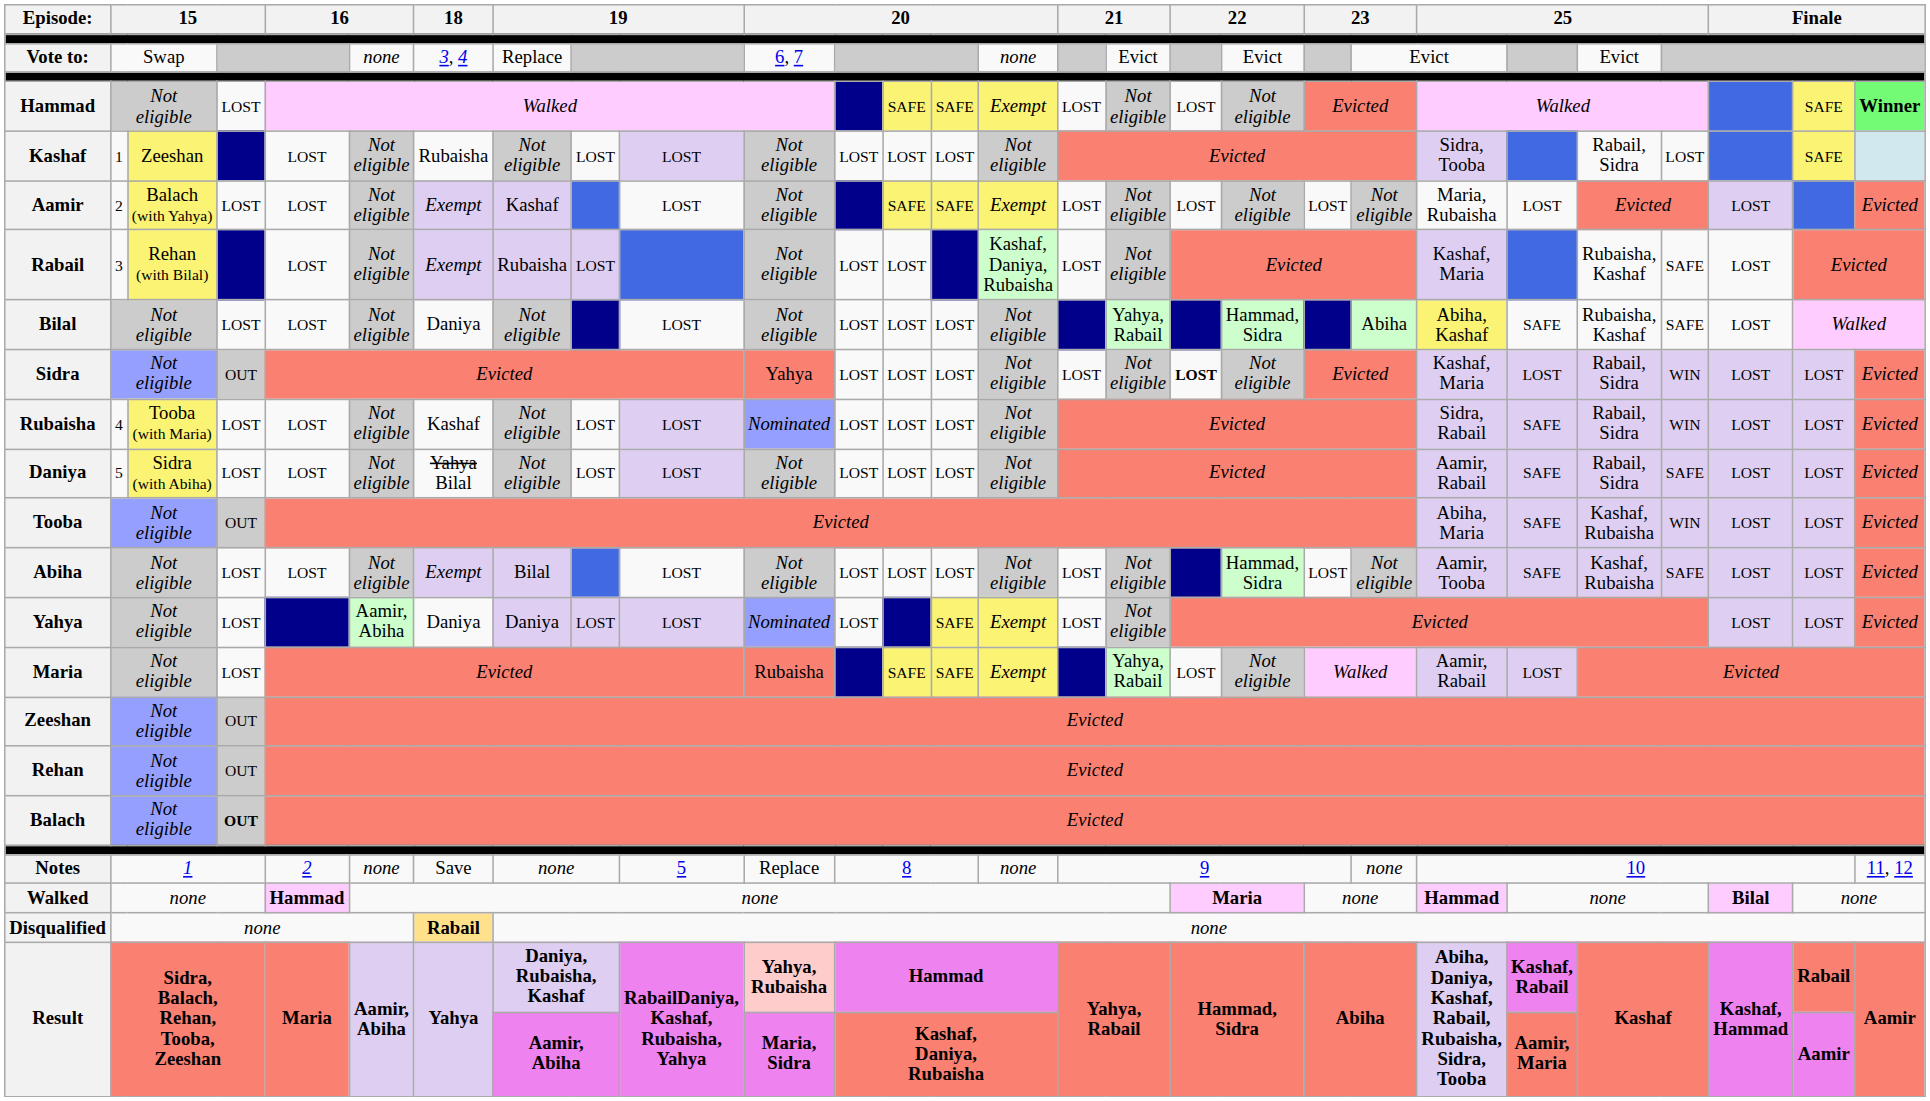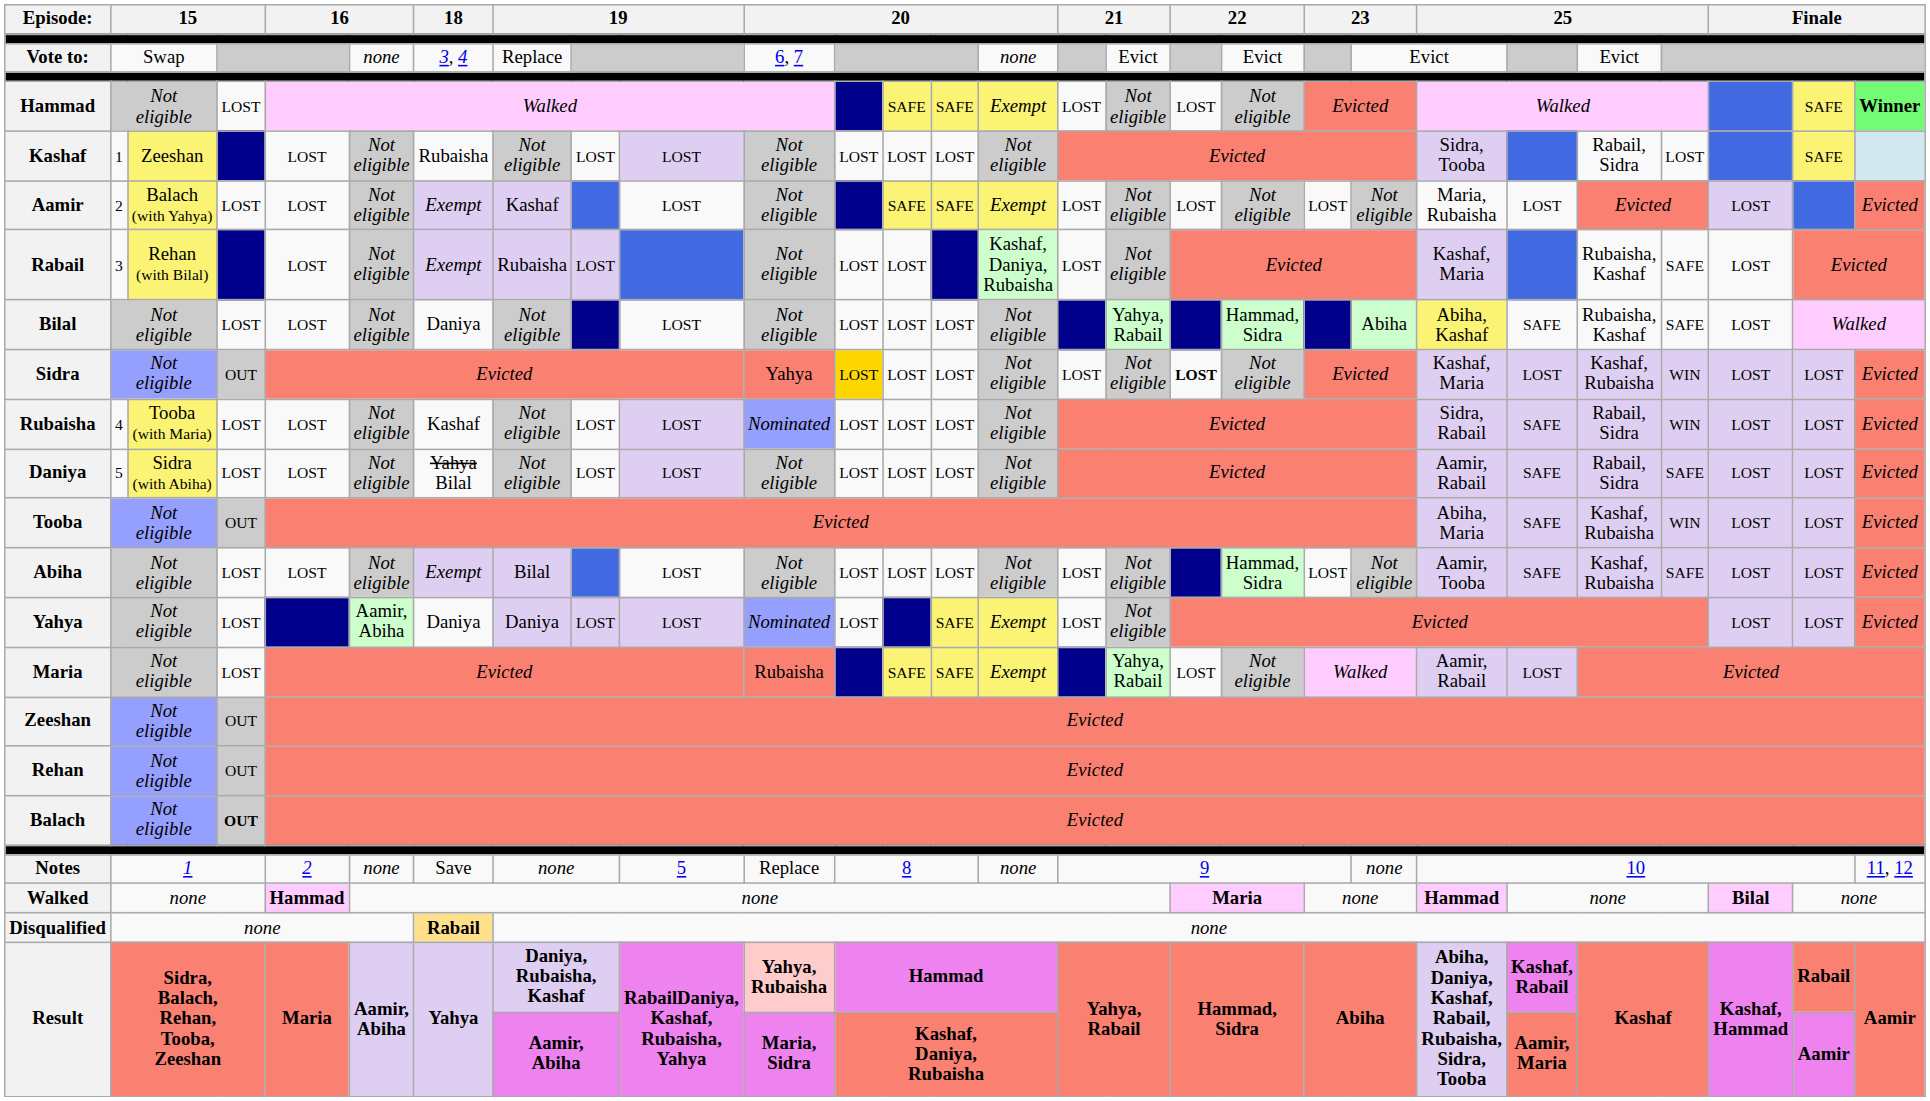 <table class="wikitable" style="text-align:center; font-size:75%; line-height:13px;">
 <tr>
 <th>Episode:</th>
 <th colspan=3>15</th>
 <th colspan=2>16</th>
 <th>18</th>
 <th colspan=3>19</th>
 <th colspan=5>20</th>
 <th colspan=2>21</th>
 <th colspan=2>22</th>
 <th colspan=2>23</th>
 <th colspan=4>25</th>
 <th colspan=3>Finale</th>
 </tr>
 <tr>
 <th style="background:#000;" colspan="28"></th>
 </tr>
 <tr>
 <th>Vote to:</th>
 <td colspan=2>Swap</td>
 <td colspan=2 style="background:#ccc;"></td>
 <td><em>none</em></td>
 <td><em><a href='#'>3</a></em>, <em><a href='#'>4</a></em></td>
 <td>Replace</td>
 <td colspan=2 style="background:#ccc;"></td>
 <td><a href='#'>6</a>, <a href='#'>7</a></td>
 <td colspan=3 style="background:#ccc;"></td>
 <td><em>none</em></td>
 <td style="background:#ccc;"></td>
 <td>Evict</td>
 <td style="background:#ccc;"></td>
 <td>Evict</td>
 <td style="background:#ccc;"></td>
 <td colspan=2>Evict</td>
 <td style="background:#ccc;"></td>
 <td>Evict</td>
 <td colspan=4 style="background:#ccc;"></td>
 </tr>
 <tr>
 <th style="background:#000;" colspan="28"></th>
 </tr>
 <tr>
 <th>Hammad</th>
 <td colspan=2 style="background:#ccc;"><em>Not<br>eligible</em></td>
 <td><small>LOST</small></td>
 <td style="background:#fcf; text-align:center;" colspan="7"><em>Walked</em></td>
 <td style="background:darkblue;"><strong></strong></td>
 <td style="background:#FBF373; text-align:center"><small>SAFE</small></td>
 <td style="background:#FBF373; text-align:center"><small>SAFE</small></td>
 <td style="background:#FBF373; text-align:center"><em>Exempt</em></td>
 <td><small>LOST</small></td>
 <td style="background:#ccc;"><em>Not<br>eligible</em></td>
 <td><small>LOST</small></td>
 <td style="background:#ccc;"><em>Not<br>eligible</em></td>
 <td colspan=2 style="background:salmon; text-align:center;"><em>Evicted</em></td>
 <td style="background:#fcf; text-align:center;" colspan="4"><em>Walked</em></td>
 <td style="background:royalblue;"><strong></strong></td>
 <td style="background:#FBF373; text-align:center"><small>SAFE</small></td>
 <td style="background:#73FB76"><strong>Winner</strong></td>
 </tr>
 <tr>
 <th>Kashaf</th>
 <td><small>1</small></td>
 <td style="background:#FBF373; text-align:center">Zeeshan <br><small></small></td>
 <td style="background:darkblue;"><strong></strong></td>
 <td><small>LOST</small></td>
 <td style="background:#ccc;"><em>Not<br>eligible</em></td>
 <td>Rubaisha</td>
 <td style="background:#ccc;"><em>Not<br>eligible</em></td>
 <td><small>LOST</small></td>
 <td style="background:#DDCEF2"><small>LOST</small></td>
 <td style="background:#ccc;"><em>Not<br>eligible</em></td>
 <td><small>LOST</small></td>
 <td><small>LOST</small></td>
 <td><small>LOST</small></td>
 <td style="background:#ccc;"><em>Not<br>eligible</em></td>
 <td colspan=6 style="background:salmon; text-align:center;"><em>Evicted</em></td>
 <td style="background:#DDCEF2">Sidra,<br>Tooba</td>
 <td style="background:royalblue;"><strong></strong></td>
 <td>Rabail,<br>Sidra</td>
 <td><small>LOST</small></td>
 <td style="background:royalblue;"><strong></strong></td>
 <td style="background:#FBF373; text-align:center"><small>SAFE</small></td>
 <td style="background:#D1E8EF"><strong></strong></td>
 </tr>
 <tr>
 <th>Aamir</th>
 <td><small>2</small></td>
 <td style="background:#FBF373; text-align:center">Balach<br><small>(with Yahya)</small></td>
 <td><small>LOST</small></td>
 <td><small>LOST</small></td>
 <td style="background:#ccc;"><em>Not<br>eligible</em></td>
 <td style="background:#DDCEF2"><em>Exempt</em></td>
 <td style="background:#DDCEF2">Kashaf</td>
 <td style="background:royalblue"><strong></strong></td>
 <td><small>LOST</small></td>
 <td style="background:#ccc;"><em>Not<br>eligible</em></td>
 <td style="background:darkblue;"><strong></strong></td>
 <td style="background:#FBF373; text-align:center"><small>SAFE</small></td>
 <td style="background:#FBF373; text-align:center"><small>SAFE</small></td>
 <td style="background:#FBF373; text-align:center"><em>Exempt</em></td>
 <td><small>LOST</small></td>
 <td style="background:#ccc;"><em>Not<br>eligible</em></td>
 <td><small>LOST</small></td>
 <td style="background:#ccc;"><em>Not<br>eligible</em></td>
 <td><small>LOST</small></td>
 <td style="background:#ccc;"><em>Not<br>eligible</em></td>
 <td>Maria,<br>Rubaisha</td>
 <td><small>LOST</small></td>
 <td colspan=2 style="background:salmon; text-align:center;"><em>Evicted</em></td>
 <td style="background:#DDCEF2"><small>LOST</small></td>
 <td style="background:royalblue;"><strong></strong></td>
 <td style="background:salmon; text-align:center;"><em>Evicted</em></td>
 </tr>
 <tr>
 <th>Rabail</th>
 <td><small>3</small></td>
 <td style="background:#FBF373; text-align:center">Rehan<br><small>(with Bilal)</small></td>
 <td style="background:darkblue;"><strong></strong></td>
 <td><small>LOST</small></td>
 <td style="background:#ccc;"><em>Not<br>eligible</em></td>
 <td style="background:#DDCEF2"><em>Exempt</em></td>
 <td style="background:#DDCEF2">Rubaisha</td>
 <td style="background:#DDCEF2"><small>LOST</small></td>
 <td style="background:royalblue;"><strong></strong></td>
 <td style="background:#ccc;"><em>Not<br>eligible</em></td>
 <td><small>LOST</small></td>
 <td><small>LOST</small></td>
 <td style="background:darkblue;"><strong></strong></td>
 <td style="background:#cfc;">Kashaf,<br>Daniya,<br>Rubaisha</td>
 <td><small>LOST</small></td>
 <td style="background:#ccc;"><em>Not<br>eligible</em></td>
 <td colspan=4 style="background:salmon; text-align:center;"><em>Evicted</em></td>
 <td style="background:#DDCEF2">Kashaf,<br>Maria</td>
 <td style="background:royalblue;"><strong></strong></td>
 <td>Rubaisha,<br>Kashaf</td>
 <td><small>SAFE</small></td>
 <td><small>LOST</small></td>
 <td colspan=2 style="background:salmon; text-align:center;"><em>Evicted</em></td>
 </tr>
 <tr>
 <th>Bilal</th>
 <td colspan=2 style="background:#ccc;"><em>Not<br>eligible</em></td>
 <td><small>LOST</small></td>
 <td><small>LOST</small></td>
 <td style="background:#ccc;"><em>Not<br>eligible</em></td>
 <td>Daniya</td>
 <td style="background:#ccc;"><em>Not<br>eligible</em></td>
 <td style="background:darkblue;"><strong></strong></td>
 <td><small>LOST</small></td>
 <td style="background:#ccc;"><em>Not<br>eligible</em></td>
 <td><small>LOST</small></td>
 <td><small>LOST</small></td>
 <td><small>LOST</small></td>
 <td style="background:#ccc;"><em>Not<br>eligible</em></td>
 <td style="background:darkblue;"><strong></strong></td>
 <td style="background:#cfc;">Yahya,<br>Rabail</td>
 <td style="background:darkblue;"><strong></strong></td>
 <td style="background:#cfc;">Hammad,<br>Sidra</td>
 <td style="background:darkblue;"><strong></strong></td>
 <td style="background:#cfc;">Abiha</td>
 <td style="background:#FBF373; text-align:center">Abiha,<br>Kashaf</td>
 <td><small>SAFE</small></td>
 <td>Rubaisha,<br>Kashaf</td>
 <td><small>SAFE</small></td>
 <td><small>LOST</small></td>
 <td style="background:#fcf; text-align:center;" colspan="2"><em>Walked</em></td>
 </tr>
 <tr>
 <th>Sidra</th>
 <td colspan=2  style="background:#959FFD;"><em>Not<br>eligible</em></td>
 <td style="background:#ccc;"><small>OUT</small></td>
 <td colspan=6 style="background:salmon; text-align:center;"><em>Evicted</em></td>
 <td bgcolor="salmon" align=center>Yahya</td>
-<td><small>LOST</small></td>
+<td style="background: gold;"><small>LOST</small></td>
 <td><small>LOST</small></td>
 <td><small>LOST</small></td>
 <td style="background:#ccc;"><em>Not<br>eligible</em></td>
 <td><small>LOST</small></td>
 <td style="background:#ccc;"><em>Not<br>eligible</em></td>
 <td><strong><small>LOST</small></strong></td>
 <td style="background:#ccc;"><em>Not<br>eligible</em></td>
 <td colspan=2 style="background:salmon; text-align:center;"><em>Evicted</em></td>
 <td style="background:#DDCEF2">Kashaf,<br>Maria</td>
 <td style="background:#DDCEF2"><small>LOST</small></td>
-<td style="background:#DDCEF2">Rabail,<br>Sidra</td>
+<td style="background:#DDCEF2">Kashaf,<br>Rubaisha</td>
 <td style="background:#DDCEF2"><small>WIN</small></td>
 <td style="background:#DDCEF2"><small>LOST</small></td>
 <td style="background:#DDCEF2"><small>LOST</small></td>
 <td style="background:salmon; text-align:center;"><em>Evicted</em></td>
 </tr>
 <tr>
 <th>Rubaisha</th>
 <td><small>4</small></td>
 <td style="background:#FBF373; text-align:center">Tooba<br><small>(with Maria)</small></td>
 <td><small>LOST</small></td>
 <td><small>LOST</small></td>
 <td style="background:#ccc;"><em>Not<br>eligible</em></td>
 <td>Kashaf</td>
 <td style="background:#ccc;"><em>Not<br>eligible</em></td>
 <td><small>LOST</small></td>
 <td style="background:#DDCEF2"><small>LOST</small></td>
 <td style="background:#959FFD;"><em>Nominated</em></td>
 <td><small>LOST</small></td>
 <td><small>LOST</small></td>
 <td><small>LOST</small></td>
 <td style="background:#ccc;"><em>Not<br>eligible</em></td>
 <td colspan=6 style="background:salmon; text-align:center;"><em>Evicted</em></td>
 <td style="background:#DDCEF2">Sidra,<br>Rabail</td>
 <td style="background:#DDCEF2"><small>SAFE</small></td>
 <td style="background:#DDCEF2">Rabail,<br>Sidra</td>
 <td style="background:#DDCEF2"><small>WIN</small></td>
 <td style="background:#DDCEF2"><small>LOST</small></td>
 <td style="background:#DDCEF2"><small>LOST</small></td>
 <td style="background:salmon; text-align:center;"><em>Evicted</em></td>
 </tr>
 <tr>
 <th>Daniya</th>
 <td><small>5</small></td>
 <td style="background:#FBF373; text-align:center">Sidra<br><small>(with Abiha)</small></td>
 <td><small>LOST</small></td>
 <td><small>LOST</small></td>
 <td style="background:#ccc;"><em>Not<br>eligible</em></td>
 <td><s>Yahya</s><br>Bilal</td>
 <td style="background:#ccc;"><em>Not<br>eligible</em></td>
 <td><small>LOST</small></td>
 <td style="background:#DDCEF2"><small>LOST</small></td>
 <td style="background:#ccc;"><em>Not<br>eligible</em></td>
 <td><small>LOST</small></td>
 <td><small>LOST</small></td>
 <td><small>LOST</small></td>
 <td style="background:#ccc;"><em>Not<br>eligible</em></td>
 <td colspan=6 style="background:salmon; text-align:center;"><em>Evicted</em></td>
 <td style="background:#DDCEF2">Aamir,<br>Rabail</td>
 <td style="background:#DDCEF2"><small>SAFE</small></td>
 <td style="background:#DDCEF2">Rabail,<br>Sidra</td>
 <td style="background:#DDCEF2"><small>SAFE</small></td>
 <td style="background:#DDCEF2"><small>LOST</small></td>
 <td style="background:#DDCEF2"><small>LOST</small></td>
 <td style="background:salmon; text-align:center;"><em>Evicted</em></td>
 </tr>
 <tr>
 <th>Tooba</th>
 <td colspan=2 style="background:#959FFD;"><em>Not<br>eligible</em></td>
 <td style="background:#ccc;"><small>OUT</small></td>
 <td colspan=17 style="background:salmon; text-align:center;"><em>Evicted</em></td>
 <td style="background:#DDCEF2">Abiha,<br>Maria</td>
 <td style="background:#DDCEF2"><small>SAFE</small></td>
 <td style="background:#DDCEF2">Kashaf,<br>Rubaisha</td>
 <td style="background:#DDCEF2"><small>WIN</small></td>
 <td style="background:#DDCEF2"><small>LOST</small></td>
 <td style="background:#DDCEF2"><small>LOST</small></td>
 <td style="background:salmon; text-align:center;"><em>Evicted</em></td>
 </tr>
 <tr>
 <th>Abiha</th>
 <td colspan=2 style="background:#ccc;"><em>Not<br>eligible</em></td>
 <td><small>LOST</small></td>
 <td><small>LOST</small></td>
 <td style="background:#ccc;"><em>Not<br>eligible</em></td>
 <td style="background:#DDCEF2"><em>Exempt</em></td>
 <td style="background:#DDCEF2">Bilal</td>
 <td style="background:royalblue"><strong></strong></td>
 <td><small>LOST</small></td>
 <td style="background:#ccc;"><em>Not<br>eligible</em></td>
 <td><small>LOST</small></td>
 <td><small>LOST</small></td>
 <td><small>LOST</small></td>
 <td style="background:#ccc;"><em>Not<br>eligible</em></td>
 <td><small>LOST</small></td>
 <td style="background:#ccc;"><em>Not<br>eligible</em></td>
 <td style="background:darkblue;"><strong></strong></td>
 <td style="background:#cfc;">Hammad,<br>Sidra</td>
 <td><small>LOST</small></td>
 <td style="background:#ccc;"><em>Not<br>eligible</em></td>
 <td style="background:#DDCEF2">Aamir,<br>Tooba</td>
 <td style="background:#DDCEF2"><small>SAFE</small></td>
 <td style="background:#DDCEF2">Kashaf,<br>Rubaisha</td>
 <td style="background:#DDCEF2"><small>SAFE</small></td>
 <td style="background:#DDCEF2"><small>LOST</small></td>
 <td style="background:#DDCEF2"><small>LOST</small></td>
 <td style="background:salmon; text-align:center;"><em>Evicted</em></td>
 </tr>
 <tr>
 <th>Yahya</th>
 <td colspan=2 style="background:#ccc;"><em>Not<br>eligible</em></td>
 <td><small>LOST</small></td>
 <td style="background:darkblue;"><strong></strong></td>
 <td style="background:#cfc;">Aamir,<br>Abiha</td>
 <td>Daniya</td>
 <td style="background:#DDCEF2">Daniya</td>
 <td style="background:#DDCEF2"><small>LOST</small></td>
 <td style="background:#DDCEF2"><small>LOST</small></td>
 <td style="background:#959FFD;"><em>Nominated</em></td>
 <td><small>LOST</small></td>
 <td style="background:darkblue;"><strong></strong></td>
 <td style="background:#FBF373; text-align:center"><small>SAFE</small></td>
 <td style="background:#FBF373; text-align:center"><em>Exempt</em></td>
 <td><small>LOST</small></td>
 <td style="background:#ccc;"><em>Not<br>eligible</em></td>
 <td colspan=8 style="background:salmon; text-align:center;"><em>Evicted</em></td>
 <td style="background:#DDCEF2"><small>LOST</small></td>
 <td style="background:#DDCEF2"><small>LOST</small></td>
 <td style="background:salmon; text-align:center;"><em>Evicted</em></td>
 </tr>
 <tr>
 <th>Maria</th>
 <td colspan=2 style="background:#ccc;"><em>Not<br>eligible</em></td>
 <td><small>LOST</small></td>
 <td colspan=6 style="background:salmon; text-align:center;"><em>Evicted</em></td>
 <td bgcolor="salmon" align=center>Rubaisha</td>
 <td style="background:darkblue;"><strong></strong></td>
 <td style="background:#FBF373; text-align:center"><small>SAFE</small></td>
 <td style="background:#FBF373; text-align:center"><small>SAFE</small></td>
 <td style="background:#FBF373; text-align:center"><em>Exempt</em></td>
 <td style="background:darkblue;"><strong></strong></td>
 <td style="background:#cfc;">Yahya,<br>Rabail</td>
 <td><small>LOST</small></td>
 <td style="background:#ccc;"><em>Not<br>eligible</em></td>
 <td style="background:#fcf; text-align:center;" colspan="2"><em>Walked</em></td>
 <td style="background:#DDCEF2">Aamir,<br>Rabail</td>
 <td style="background:#DDCEF2"><small>LOST</small></td>
 <td colspan=5 style="background:salmon; text-align:center;"><em>Evicted</em></td>
 </tr>
 <tr>
 <th>Zeeshan</th>
 <td colspan=2 style="background:#959FFD;"><em>Not<br>eligible</em></td>
 <td style="background:#ccc;"><small>OUT</small></td>
 <td colspan=24 style="background:salmon; text-align:center;"><em>Evicted</em></td>
 </tr>
 <tr>
 <th>Rehan</th>
 <td colspan=2 style="background:#959FFD;"><em>Not<br>eligible</em></td>
 <td style="background:#ccc;"><small>OUT</small></td>
 <td colspan=24 style="background:salmon; text-align:center;"><em>Evicted</em></td>
 </tr>
 <tr>
 <th>Balach</th>
 <td colspan=2 style="background:#959FFD;"><em>Not<br>eligible</em></td>
 <td style="background:#ccc;"><strong><small>OUT</small></strong></td>
 <td colspan=24 style="background:salmon; text-align:center;"><em>Evicted</em></td>
 </tr>
 <tr>
 <th style="background:#000;" colspan="28"></th>
 </tr>
 <tr>
 <th>Notes</th>
 <td colspan=3><em><a href='#'>1</a></em></td>
 <td><em><a href='#'>2</a></em></td>
 <td><em>none</em></td>
 <td>Save</td>
 <td colspan=2><em>none</em></td>
 <td><a href='#'>5</a></td>
 <td>Replace</td>
 <td colspan=3><a href='#'>8</a></td>
 <td><em>none</em></td>
 <td colspan=5><a href='#'>9</a></td>
 <td><em>none</em></td>
 <td colspan=6><a href='#'>10</a></td>
 <td><a href='#'>11</a>,  <a href='#'>12</a></td>
 </tr>
 <tr>
 <th>Walked</th>
 <td colspan=3><em>none</em></td>
 <td style="background:#fcf; text-align:center;"><strong>Hammad</strong></td>
 <td colspan=12><em>none</em></td>
 <td colspan=2 style="background:#fcf; text-align:center;"><strong>Maria</strong></td>
 <td colspan=2><em>none</em></td>
 <td style="background:#fcf; text-align:center;"><strong>Hammad</strong></td>
 <td colspan=3><em>none</em></td>
 <td style="background:#fcf; text-align:center;"><strong>Bilal</strong></td>
 <td colspan=3><em>none</em></td>
 </tr>
 <tr>
 <th>Disqualified</th>
 <td colspan=5><em>none</em></td>
 <td style="background:#ffe08b"><strong>Rabail</strong></td>
 <td colspan=21><em>none</em></td>
 </tr>
 <tr>
 <th rowspan=2>Result</th>
 <td colspan=3  rowspan=2 bgcolor="salmon" align=center><strong>Sidra,<br>Balach,<br>Rehan,<br>Tooba,<br>Zeeshan</strong></td>
 <td rowspan=2  bgcolor="salmon" align=center><strong>Maria</strong></td>
 <td rowspan=2  style="background:#DDCEF2"><strong>Aamir,<br>Abiha</strong></td>
 <td rowspan=2   style="background:#DDCEF2"><strong>Yahya</strong></td>
 <td colspan=2  style="background:#DDCEF2"><strong>Daniya,<br>Rubaisha,<br>Kashaf</strong></td>
 <td rowspan=2  bgcolor="violet"><br><strong>Rabail</strong><strong>Daniya,<br>Kashaf,<br>Rubaisha,<br>Yahya</strong></td>
 <td colspan=1   bgcolor="#fcc" align=center><strong>Yahya,<br>Rubaisha</strong></td>
 <td colspan=4  style="background:violet"><strong>Hammad</strong></td>
 <td colspan=2  rowspan=2 bgcolor="salmon" align=center><strong>Yahya,<br>Rabail</strong></td>
 <td colspan=2  rowspan=2 bgcolor="salmon" align=center><strong>Hammad,<br>Sidra</strong></td>
 <td colspan=2  rowspan=2 bgcolor="salmon" align=center><strong>Abiha</strong></td>
 <td colspan=1  rowspan=2 bgcolor="#DDCEF2" align=center><strong>Abiha,<br>Daniya,<br>Kashaf,<br>Rabail,<br>Rubaisha,<br>Sidra,<br>Tooba</strong></td>
 <td bgcolor="violet"><strong>Kashaf,<br>Rabail</strong></td>
 <td colspan=2 rowspan=2  bgcolor="salmon" align=center><strong>Kashaf</strong></td>
 <td rowspan=2  bgcolor="violet" align=center><strong>Kashaf,<br>Hammad</strong></td>
 <td colspan=1  rowspan=1 bgcolor="salmon" align=center><strong>Rabail</strong></td>
 <td colspan=1  rowspan=2 bgcolor="salmon" align=center><strong>Aamir</strong></td>
 </tr>
 <tr>
 <td rowspan=1 colspan=2  bgcolor="violet"><strong>Aamir,<br>Abiha</strong></td>
 <td bgcolor="violet"><strong>Maria,<br>Sidra</strong></td>
 <td colspan=4  style="background:salmon; height: 4em;"><strong>Kashaf,<br>Daniya,<br>Rubaisha</strong></td>
 <td bgcolor="salmon" align=center><strong>Aamir,<br>Maria</strong></td>
 <td rowspan=1  bgcolor="violet"><strong>Aamir</strong></td>
 </tr>
 </table>
